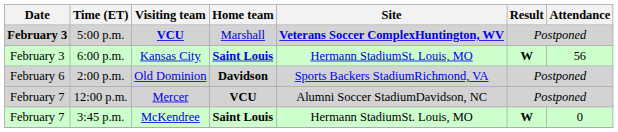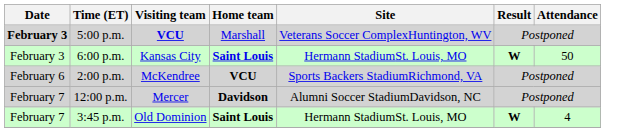 <table class="wikitable" style="font-size:95%; text-align: center;">
 <tr>
 <th>Date</th>
 <th>Time (ET)</th>
 <th>Visiting team</th>
 <th>Home team</th>
 <th>Site</th>
 <th>Result</th>
 <th>Attendance</th>
 </tr>
 <tr bgcolor="D3D3D3">
 <td><strong>February 3</strong></td>
 <td>5:00 p.m.</td>
 <td><strong><a href='#'>VCU</a></strong></td>
 <td><a href='#'>Marshall</a></td>
-<td><strong><a href='#'>Veterans Soccer Complex</a><a href='#'>Huntington, WV</a></strong></td>
+<td><a href='#'>Veterans Soccer Complex</a><a href='#'>Huntington, WV</a></td>
 <td colspan="2"><em>Postponed</em></td>
 </tr>
 <tr style="background:#cfc;">
 <td>February 3</td>
 <td>6:00 p.m.</td>
 <td><a href='#'>Kansas City</a></td>
 <td><strong><a href='#'>Saint Louis</a></strong></td>
 <td><a href='#'>Hermann Stadium</a><a href='#'>St. Louis, MO</a></td>
 <td><strong>W</strong> </td>
-<td>56</td>
+<td>50</td>
 </tr>
 <tr bgcolor="D3D3D3">
 <td>February 6</td>
 <td>2:00 p.m.</td>
-<td><a href='#'>Old Dominion</a></td>
-<td><strong>Davidson</strong></td>
+<td><a href='#'>McKendree</a></td>
+<td><strong>VCU</strong></td>
 <td><a href='#'>Sports Backers Stadium</a><a href='#'>Richmond, VA</a></td>
 <td colspan="2"><em>Postponed</em></td>
 </tr>
 <tr bgcolor="D3D3D3">
 <td>February 7</td>
 <td>12:00 p.m.</td>
 <td><a href='#'>Mercer</a></td>
-<td><strong>VCU</strong></td>
+<td><strong>Davidson</strong></td>
 <td>Alumni Soccer StadiumDavidson, NC</td>
 <td colspan="2"><em>Postponed</em></td>
 </tr>
 <tr style="background:#cfc;">
 <td>February 7</td>
 <td>3:45 p.m.</td>
-<td><a href='#'>McKendree</a></td>
+<td><a href='#'>Old Dominion</a></td>
 <td><strong>Saint Louis</strong></td>
 <td>Hermann StadiumSt. Louis, MO</td>
 <td><strong>W</strong> </td>
-<td>0</td>
+<td>4</td>
 </tr>
 <tr>
 </tr>
 </table>
